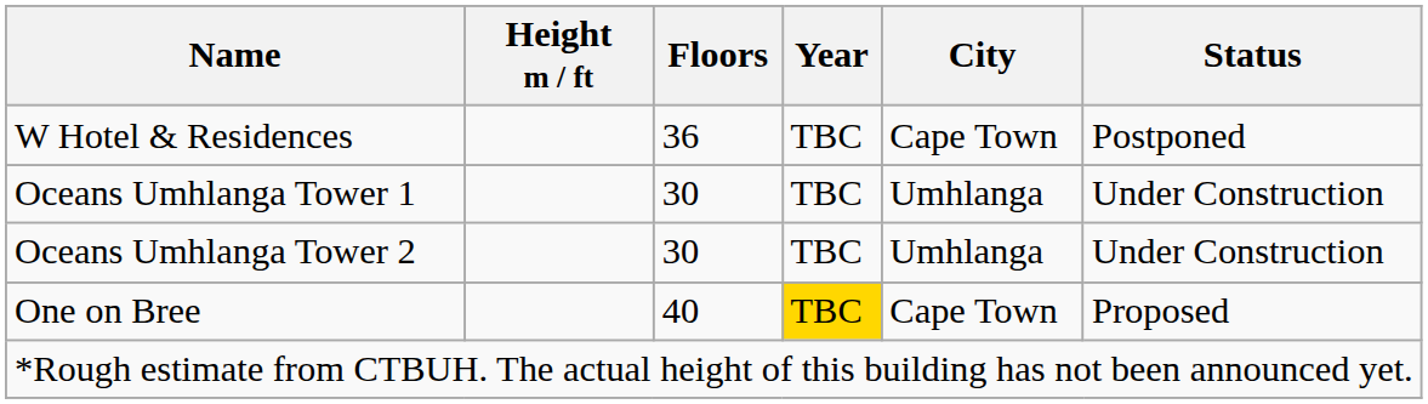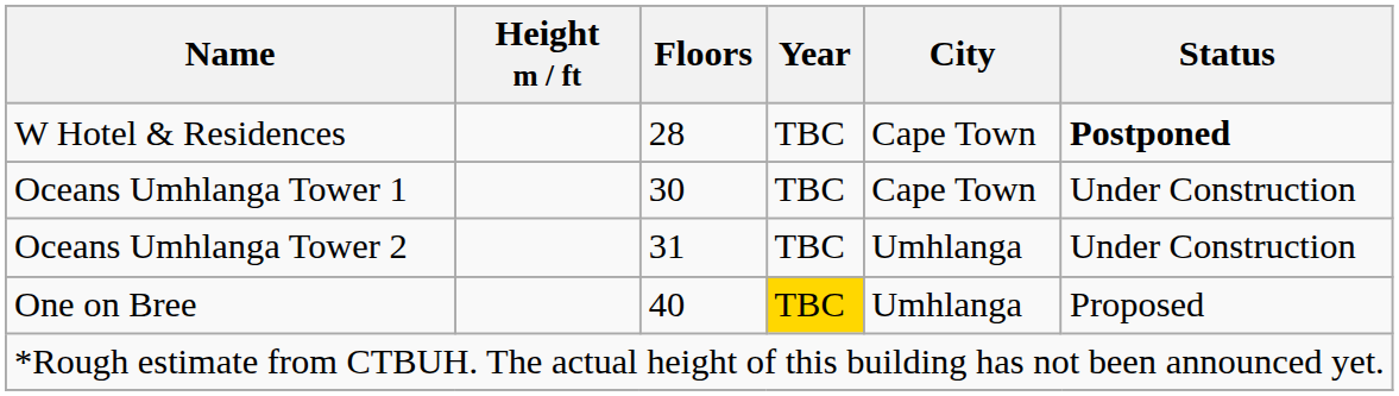 <table class="wikitable sortable">
 <tr>
 <th>Name</th>
 <th style="width:75px;">Height<br><small>m / ft</small></th>
 <th>Floors</th>
 <th>Year</th>
 <th>City</th>
 <th>Status</th>
 </tr>
 <tr>
 <td>W Hotel & Residences</td>
 <td></td>
-<td>36</td>
+<td>28</td>
 <td>TBC</td>
 <td>Cape Town</td>
-<td>Postponed</td>
+<td><strong>Postponed</strong></td>
 </tr>
 <tr>
 <td>Oceans Umhlanga Tower 1</td>
 <td></td>
 <td>30</td>
 <td>TBC</td>
-<td>Umhlanga</td>
+<td>Cape Town</td>
 <td>Under Construction</td>
 </tr>
 <tr>
 <td>Oceans Umhlanga Tower 2</td>
 <td></td>
-<td>30</td>
+<td>31</td>
 <td>TBC</td>
 <td>Umhlanga</td>
 <td>Under Construction</td>
 </tr>
 <tr>
 <td>One on Bree</td>
 <td></td>
 <td>40</td>
 <td style="background: gold;">TBC</td>
-<td>Cape Town</td>
+<td>Umhlanga</td>
 <td>Proposed</td>
 </tr>
 <tr>
 <td colspan="6">*Rough estimate from CTBUH. The actual height of this building has not been announced yet.</td>
 </tr>
 </table>
